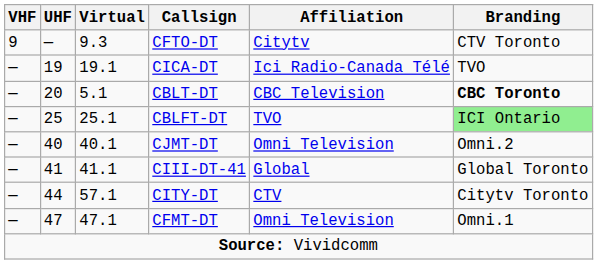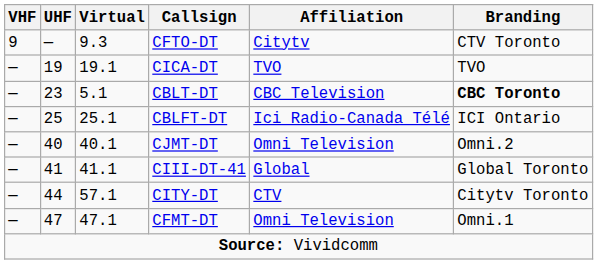 <table class="wikitable sortable">
 <tr>
 <th>VHF</th>
 <th>UHF</th>
 <th>Virtual</th>
 <th>Callsign</th>
 <th>Affiliation</th>
 <th>Branding</th>
 </tr>
 <tr>
 <td>9</td>
 <td>—</td>
 <td>9.3</td>
 <td><a href='#'>CFTO-DT</a></td>
 <td><a href='#'>Citytv</a></td>
 <td>CTV Toronto</td>
 </tr>
 <tr>
 <td>—</td>
 <td>19</td>
 <td>19.1</td>
 <td><a href='#'>CICA-DT</a></td>
-<td><a href='#'>Ici Radio-Canada Télé</a></td>
+<td><a href='#'>TVO</a></td>
 <td>TVO</td>
 </tr>
 <tr>
 <td>—</td>
-<td>20</td>
+<td>23</td>
 <td>5.1</td>
 <td><a href='#'>CBLT-DT</a></td>
 <td><a href='#'>CBC Television</a></td>
 <td><strong>CBC Toronto</strong></td>
 </tr>
 <tr>
 <td>—</td>
 <td>25</td>
 <td>25.1</td>
 <td><a href='#'>CBLFT-DT</a></td>
-<td><a href='#'>TVO</a></td>
-<td style="background: lightgreen;">ICI Ontario</td>
+<td><a href='#'>Ici Radio-Canada Télé</a></td>
+<td>ICI Ontario</td>
 </tr>
 <tr>
 <td>—</td>
 <td>40</td>
 <td>40.1</td>
 <td><a href='#'>CJMT-DT</a></td>
 <td><a href='#'>Omni Television</a></td>
 <td>Omni.2</td>
 </tr>
 <tr>
 <td>—</td>
 <td>41</td>
 <td>41.1</td>
 <td><a href='#'>CIII-DT-41</a></td>
 <td><a href='#'>Global</a></td>
 <td>Global Toronto</td>
 </tr>
 <tr>
 <td>—</td>
 <td>44</td>
 <td>57.1</td>
 <td><a href='#'>CITY-DT</a></td>
 <td><a href='#'>CTV</a></td>
 <td>Citytv Toronto</td>
 </tr>
 <tr>
 <td>—</td>
 <td>47</td>
 <td>47.1</td>
 <td><a href='#'>CFMT-DT</a></td>
 <td><a href='#'>Omni Television</a></td>
 <td>Omni.1</td>
 </tr>
 <tr>
 <td colspan="6" style="text-align: center;"><strong>Source:</strong> Vividcomm</td>
 </tr>
 </table>
